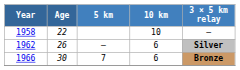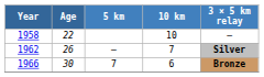 <table class="wikitable" style="font-size:95%; text-align:center; border:grey solid 1px; border-collapse:collapse; background:#ffffff;">
 <tr>
 <th style="background-color:#369; color:white; width:60px;"> Year </th>
 <th style="background-color:#369; color:white; width:40px;"> Age </th>
 <th style="background-color:#4180be; color:white; width:75px;"> 5 km </th>
 <th style="background-color:#4180be; color:white; width:75px;"> 10 km </th>
 <th style="background-color:#4180be; color:white; width:75px;"> 3 × 5 km <br> relay </th>
 </tr>
 <tr>
 <td><a href='#'>1958</a></td>
 <td><em>22</em></td>
 <td></td>
 <td>10</td>
 <td>—</td>
 </tr>
 <tr>
 <td><a href='#'>1962</a></td>
 <td><em>26</em></td>
 <td>—</td>
-<td>6</td>
+<td>7</td>
 <td style="background:silver;"><strong>Silver</strong></td>
 </tr>
 <tr>
 <td><a href='#'>1966</a></td>
 <td><em>30</em></td>
 <td>7</td>
 <td>6</td>
 <td bgcolor="cc9966"><strong>Bronze</strong></td>
 </tr>
 <tr>
 </tr>
 </table>
